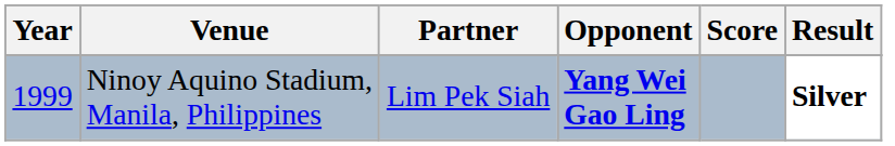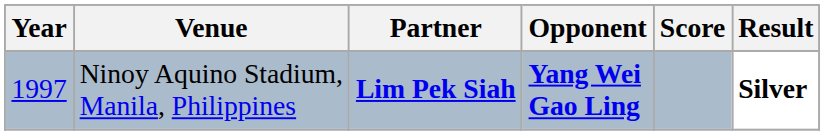 <table class="sortable wikitable" style="font-size: 90%;">
 <tr>
 <th>Year</th>
 <th>Venue</th>
 <th>Partner</th>
 <th>Opponent</th>
 <th>Score</th>
 <th>Result</th>
 </tr>
 <tr>
 </tr>
 <tr style="background:#AABBCC">
-<td align="center"><a href='#'>1999</a></td>
+<td align="center"><a href='#'>1997</a></td>
 <td align="left">Ninoy Aquino Stadium,<br><a href='#'>Manila</a>, <a href='#'>Philippines</a></td>
-<td align="left"> <a href='#'>Lim Pek Siah</a></td>
+<td align="left"><strong> <a href='#'>Lim Pek Siah</a></strong></td>
 <td align="left"><strong> <a href='#'>Yang Wei</a> <br>  <a href='#'>Gao Ling</a></strong></td>
 <td align="left"></td>
 <td style="text-align:left; background:white"> <strong>Silver</strong></td>
 </tr>
 </table>
